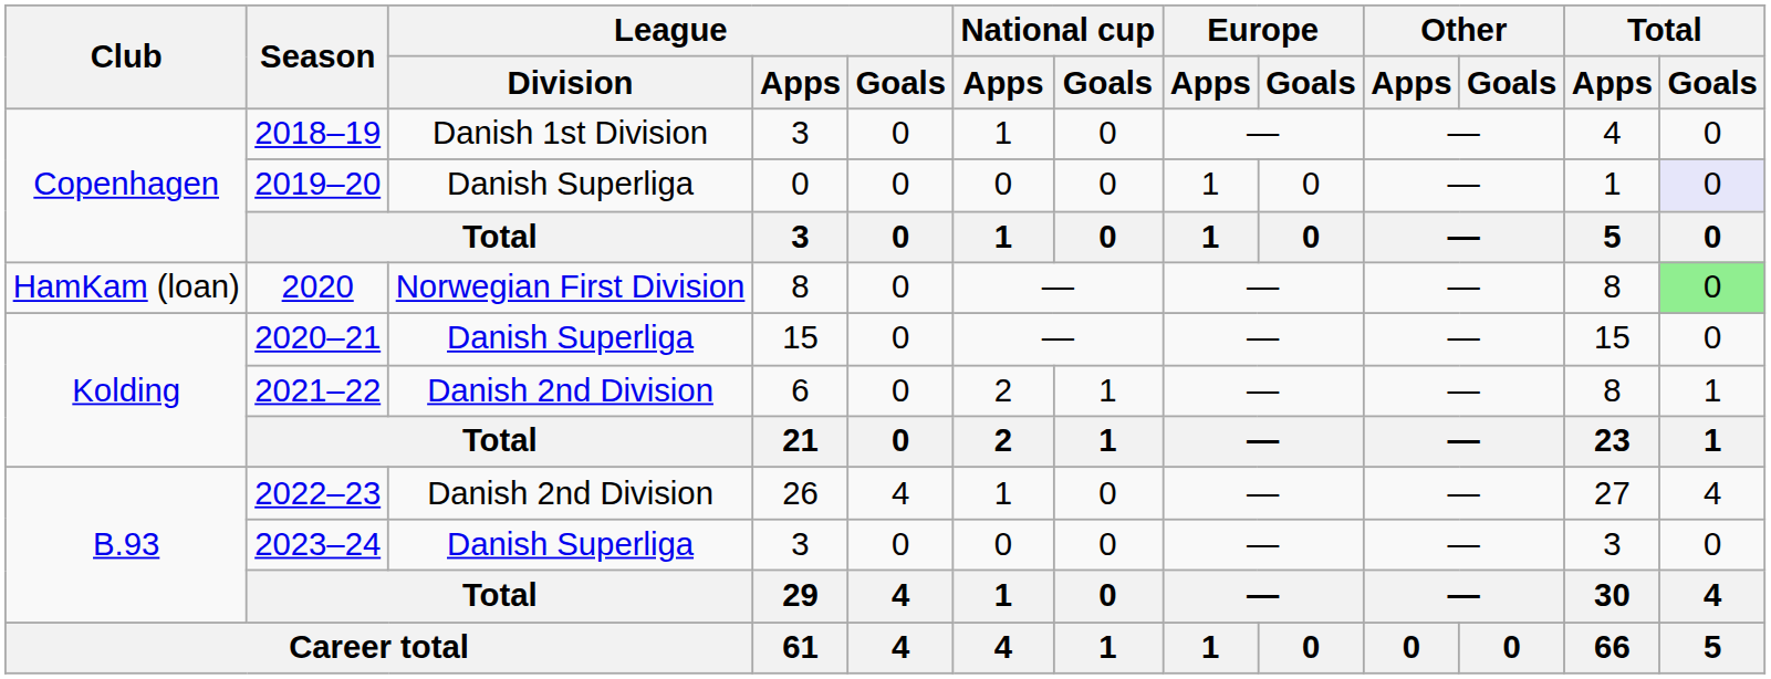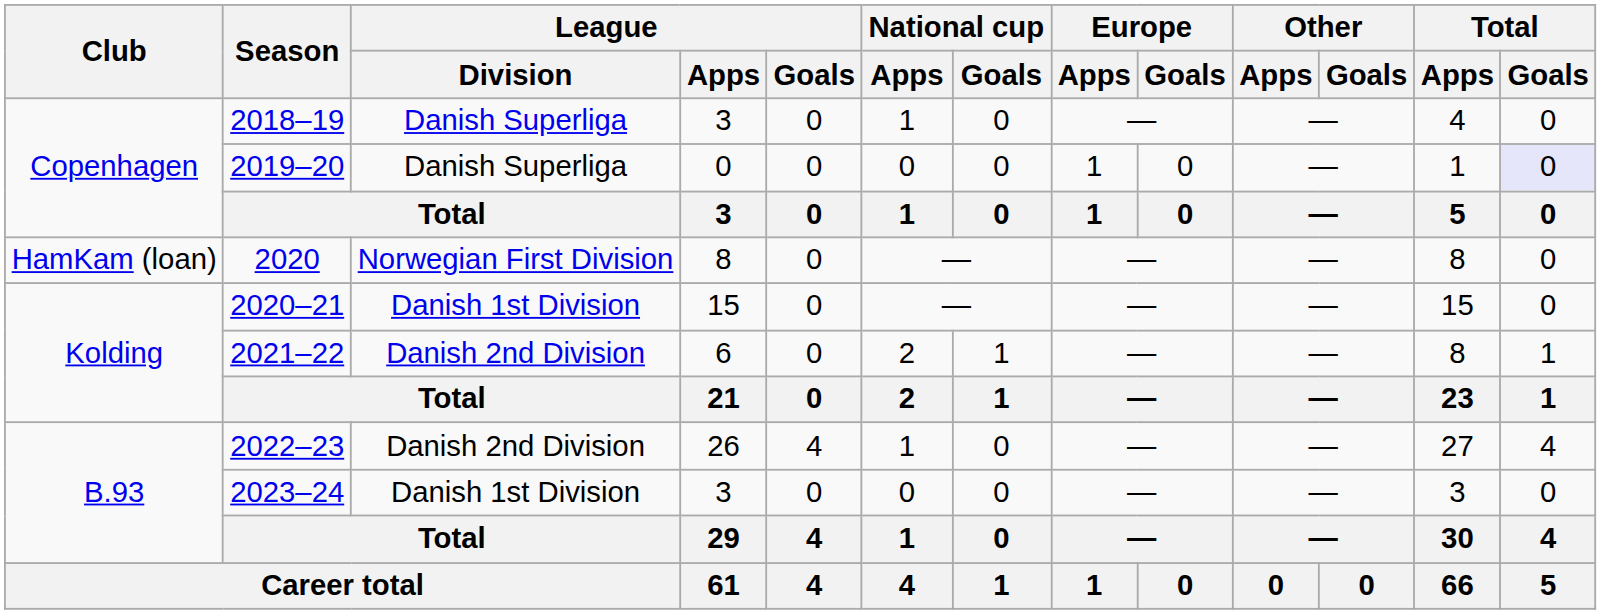 <table class="wikitable" style="text-align:center">
 <tr>
 <th rowspan="2">Club</th>
 <th rowspan="2">Season</th>
 <th colspan="3">League</th>
 <th colspan="2">National cup</th>
 <th colspan="2">Europe</th>
 <th colspan="2">Other</th>
 <th colspan="2">Total</th>
 </tr>
 <tr>
 <th>Division</th>
 <th>Apps</th>
 <th>Goals</th>
 <th>Apps</th>
 <th>Goals</th>
 <th>Apps</th>
 <th>Goals</th>
 <th>Apps</th>
 <th>Goals</th>
 <th>Apps</th>
 <th>Goals</th>
 </tr>
 <tr>
 <td rowspan="3"><a href='#'>Copenhagen</a></td>
 <td><a href='#'>2018–19</a></td>
-<td>Danish 1st Division</td>
+<td><a href='#'>Danish Superliga</a></td>
 <td>3</td>
 <td>0</td>
 <td>1</td>
 <td>0</td>
 <td colspan="2">—</td>
 <td colspan="2">—</td>
 <td>4</td>
 <td>0</td>
 </tr>
 <tr>
 <td><a href='#'>2019–20</a></td>
 <td>Danish Superliga</td>
 <td>0</td>
 <td>0</td>
 <td>0</td>
 <td>0</td>
 <td>1</td>
 <td>0</td>
 <td colspan="2">—</td>
 <td>1</td>
 <td style="background: lavender;">0</td>
 </tr>
 <tr>
 <th colspan="2">Total</th>
 <th>3</th>
 <th>0</th>
 <th>1</th>
 <th>0</th>
 <th>1</th>
 <th>0</th>
 <th colspan="2">—</th>
 <th>5</th>
 <th>0</th>
 </tr>
 <tr>
 <td><a href='#'>HamKam</a> (loan)</td>
 <td><a href='#'>2020</a></td>
 <td><a href='#'>Norwegian First Division</a></td>
 <td>8</td>
 <td>0</td>
 <td colspan="2">—</td>
 <td colspan="2">—</td>
 <td colspan="2">—</td>
 <td>8</td>
-<td style="background: lightgreen;">0</td>
+<td>0</td>
 </tr>
 <tr>
 <td rowspan="3"><a href='#'>Kolding</a></td>
 <td><a href='#'>2020–21</a></td>
-<td><a href='#'>Danish Superliga</a></td>
+<td><a href='#'>Danish 1st Division</a></td>
 <td>15</td>
 <td>0</td>
 <td colspan="2">—</td>
 <td colspan="2">—</td>
 <td colspan="2">—</td>
 <td>15</td>
 <td>0</td>
 </tr>
 <tr>
 <td><a href='#'>2021–22</a></td>
 <td><a href='#'>Danish 2nd Division</a></td>
 <td>6</td>
 <td>0</td>
 <td>2</td>
 <td>1</td>
 <td colspan="2">—</td>
 <td colspan="2">—</td>
 <td>8</td>
 <td>1</td>
 </tr>
 <tr>
 <th colspan="2">Total</th>
 <th>21</th>
 <th>0</th>
 <th>2</th>
 <th>1</th>
 <th colspan="2">—</th>
 <th colspan="2">—</th>
 <th>23</th>
 <th>1</th>
 </tr>
 <tr>
 <td rowspan="3"><a href='#'>B.93</a></td>
 <td><a href='#'>2022–23</a></td>
 <td>Danish 2nd Division</td>
 <td>26</td>
 <td>4</td>
 <td>1</td>
 <td>0</td>
 <td colspan="2">—</td>
 <td colspan="2">—</td>
 <td>27</td>
 <td>4</td>
 </tr>
 <tr>
 <td><a href='#'>2023–24</a></td>
-<td><a href='#'>Danish Superliga</a></td>
+<td>Danish 1st Division</td>
 <td>3</td>
 <td>0</td>
 <td>0</td>
 <td>0</td>
 <td colspan="2">—</td>
 <td colspan="2">—</td>
 <td>3</td>
 <td>0</td>
 </tr>
 <tr>
 <th colspan="2">Total</th>
 <th>29</th>
 <th>4</th>
 <th>1</th>
 <th>0</th>
 <th colspan="2">—</th>
 <th colspan="2">—</th>
 <th>30</th>
 <th>4</th>
 </tr>
 <tr>
 <th colspan="3">Career total</th>
 <th>61</th>
 <th>4</th>
 <th>4</th>
 <th>1</th>
 <th>1</th>
 <th>0</th>
 <th>0</th>
 <th>0</th>
 <th>66</th>
 <th>5</th>
 </tr>
 </table>
